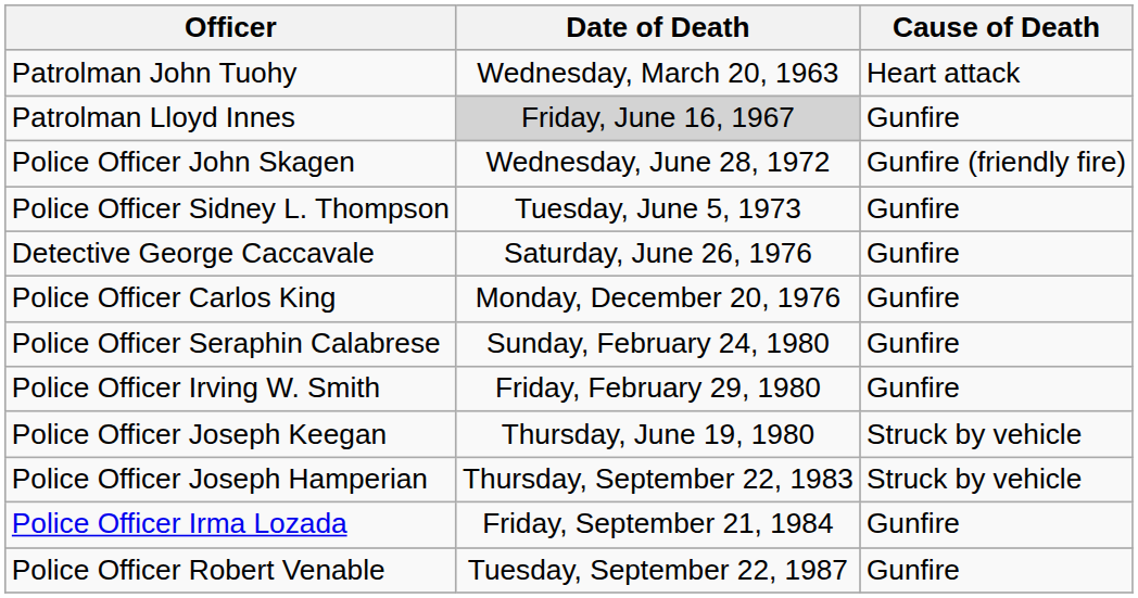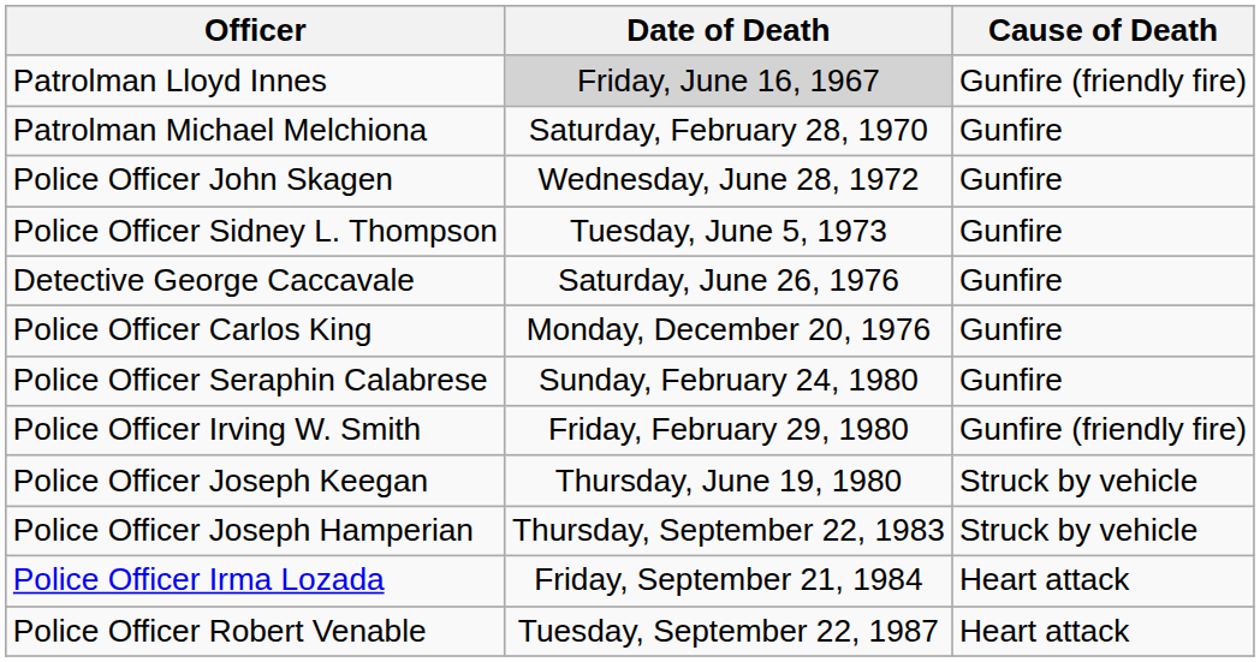 <table class="wikitable">
 <tr>
 <th>Officer</th>
 <th>Date of Death</th>
 <th>Cause of Death</th>
 </tr>
 <tr>
-<td>Patrolman John Tuohy</td>
-<td align=center>Wednesday, March 20, 1963</td>
-<td>Heart attack</td>
+<td>Patrolman Lloyd Innes</td>
+<td align=center style="background: lightgrey;">Friday, June 16, 1967</td>
+<td>Gunfire (friendly fire)</td>
 </tr>
 <tr>
-<td>Patrolman Lloyd Innes</td>
-<td align=center style="background: lightgrey;">Friday, June 16, 1967</td>
+<td>Patrolman Michael Melchiona</td>
+<td align=center>Saturday, February 28, 1970</td>
 <td>Gunfire</td>
 </tr>
 <tr>
 <td>Police Officer John Skagen</td>
 <td align=center>Wednesday, June 28, 1972</td>
-<td>Gunfire (friendly fire)</td>
+<td>Gunfire</td>
 </tr>
 <tr>
 <td>Police Officer Sidney L. Thompson</td>
 <td align=center>Tuesday, June 5, 1973</td>
 <td>Gunfire</td>
 </tr>
 <tr>
 <td>Detective George Caccavale</td>
 <td align=center>Saturday, June 26, 1976</td>
 <td>Gunfire</td>
 </tr>
 <tr>
 <td>Police Officer Carlos King</td>
 <td align=center>Monday, December 20, 1976</td>
 <td>Gunfire</td>
 </tr>
 <tr>
 <td>Police Officer Seraphin Calabrese</td>
 <td align=center>Sunday, February 24, 1980</td>
 <td>Gunfire</td>
 </tr>
 <tr>
 <td>Police Officer Irving W. Smith</td>
 <td align=center>Friday, February 29, 1980</td>
-<td>Gunfire</td>
+<td>Gunfire (friendly fire)</td>
 </tr>
 <tr>
 <td>Police Officer Joseph Keegan</td>
 <td align=center>Thursday, June 19, 1980</td>
 <td>Struck by vehicle</td>
 </tr>
 <tr>
 <td>Police Officer Joseph Hamperian</td>
 <td align=center>Thursday, September 22, 1983</td>
 <td>Struck by vehicle</td>
 </tr>
 <tr>
 <td><a href='#'>Police Officer Irma Lozada</a></td>
 <td align=center>Friday, September 21, 1984</td>
-<td>Gunfire</td>
+<td>Heart attack</td>
 </tr>
 <tr>
 <td>Police Officer Robert Venable</td>
 <td align=center>Tuesday, September 22, 1987</td>
-<td>Gunfire</td>
+<td>Heart attack</td>
 </tr>
 </table>
